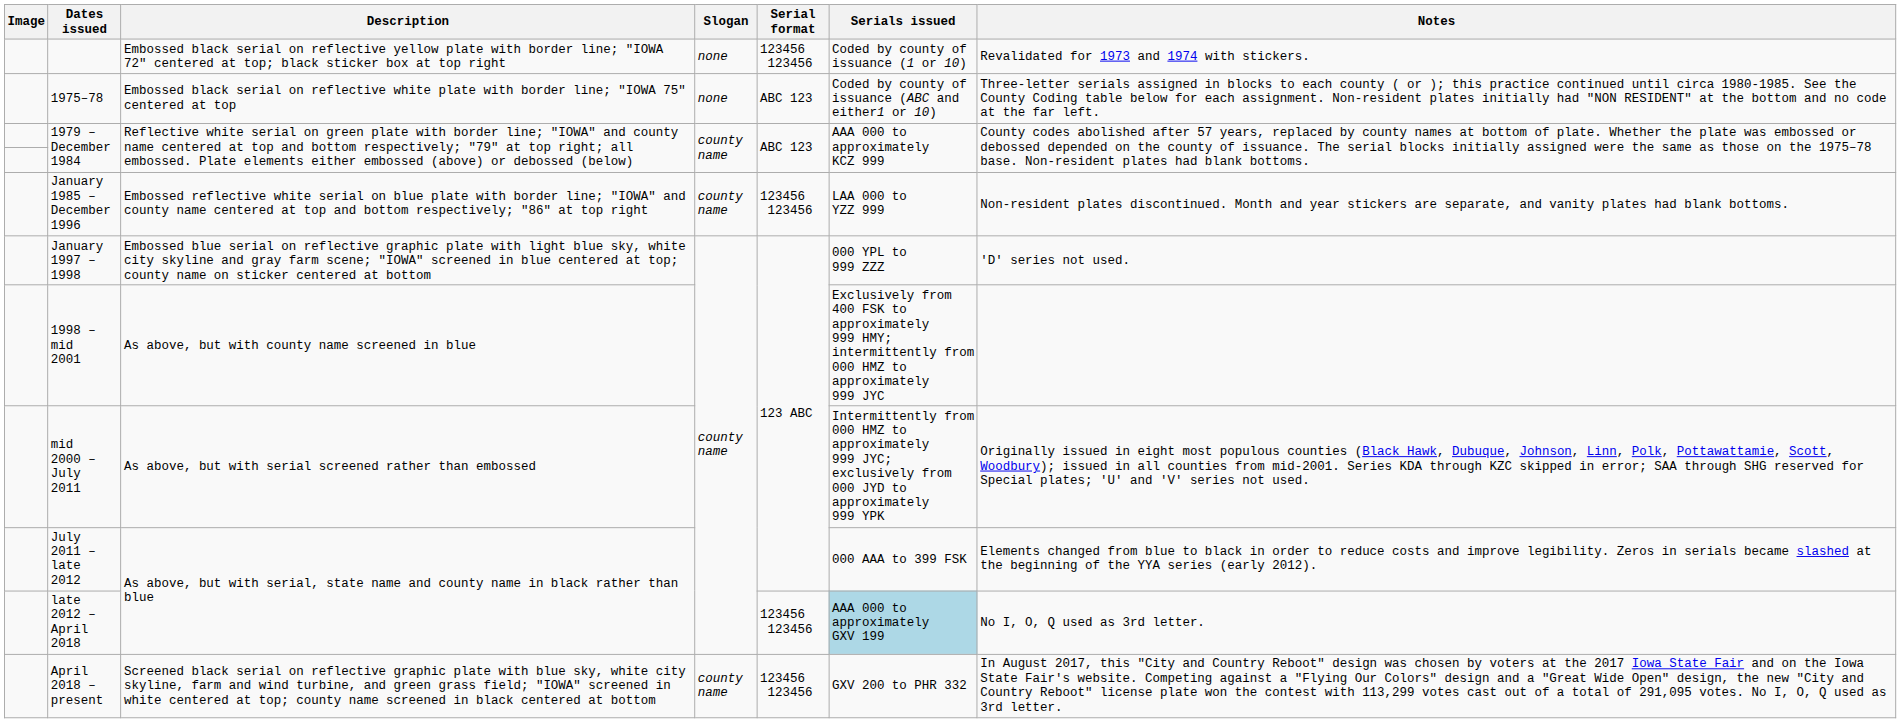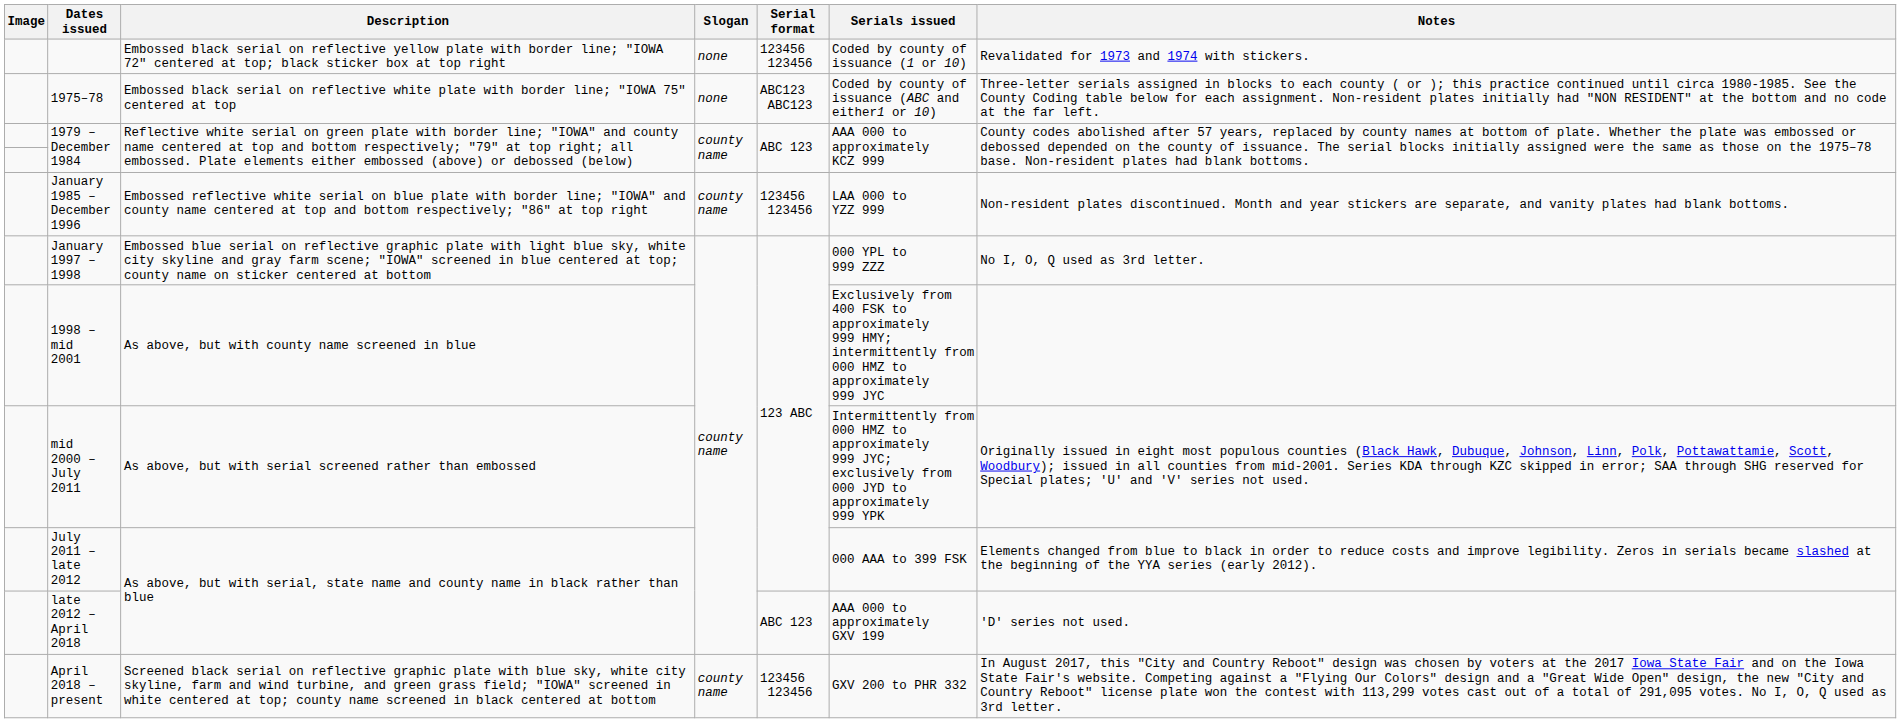 <table class="wikitable">
 <tr>
 <th>Image</th>
 <th style="width:70px;">Dates issued</th>
 <th>Description</th>
 <th>Slogan</th>
 <th>Serial format</th>
 <th style="width:115px;">Serials issued</th>
 <th>Notes</th>
 </tr>
 <tr>
 <td></td>
 <td></td>
 <td>Embossed black serial on reflective yellow plate with border line; "IOWA 72" centered at top; black sticker box at top right</td>
 <td><em>none</em></td>
 <td> 123456<br> 123456</td>
 <td>Coded by county of issuance (<em>1</em> or <em>10</em>)</td>
 <td>Revalidated for <a href='#'>1973</a> and <a href='#'>1974</a> with stickers.</td>
 </tr>
 <tr>
 <td></td>
 <td>1975–78</td>
 <td>Embossed black serial on reflective white plate with border line; "IOWA 75" centered at top</td>
 <td><em>none</em></td>
-<td>ABC 123</td>
+<td> ABC123<br> ABC123</td>
 <td>Coded by county of issuance (<em>ABC</em> and either<em>1</em> or <em>10</em>)</td>
 <td>Three-letter serials assigned in blocks to each county ( or ); this practice continued until circa 1980-1985. See the County Coding table below for each assignment. Non-resident plates initially had "NON RESIDENT" at the bottom and no  code at the far left.</td>
 </tr>
 <tr>
 <td></td>
 <td rowspan="2">1979 – December 1984</td>
 <td rowspan="2">Reflective white serial on green plate with border line; "IOWA" and county name centered at top and bottom respectively; "79" at top right; all embossed. Plate elements either embossed (above) or debossed (below)</td>
 <td rowspan="2"><em>county name</em></td>
 <td rowspan="2">ABC 123</td>
 <td rowspan="2">AAA 000 to approximately KCZ 999</td>
 <td rowspan="2">County codes abolished after 57 years, replaced by county names at bottom of plate. Whether the plate was embossed or debossed depended on the county of issuance. The serial blocks initially assigned were the same as those on the 1975–78 base. Non-resident plates had blank bottoms.</td>
 </tr>
 <tr>
 <td></td>
 </tr>
 <tr>
 <td></td>
 <td>January 1985 – December 1996</td>
 <td>Embossed reflective white serial on blue plate with border line; "IOWA" and county name centered at top and bottom respectively; "86" at top right</td>
 <td><em>county name</em></td>
 <td> 123456<br> 123456</td>
 <td>LAA 000 to<br>YZZ 999</td>
 <td>Non-resident plates discontinued. Month and year stickers are separate, and vanity plates had blank bottoms.</td>
 </tr>
 <tr>
 <td></td>
 <td>January 1997 – 1998</td>
 <td>Embossed blue serial on reflective graphic plate with light blue sky, white city skyline and gray farm scene; "IOWA" screened in blue centered at top; county name on sticker centered at bottom</td>
 <td rowspan="5"><em>county name</em></td>
 <td rowspan="4">123 ABC</td>
 <td>000 YPL to<br>999 ZZZ</td>
-<td>'D' series not used.</td>
+<td>No I, O, Q used as 3rd letter.</td>
 </tr>
 <tr>
 <td></td>
 <td>1998 –<br>mid<br>2001</td>
 <td>As above, but with county name screened in blue</td>
 <td>Exclusively from 400 FSK to approximately 999 HMY; intermittently from 000 HMZ to approximately 999 JYC</td>
 <td></td>
 </tr>
 <tr>
 <td></td>
 <td>mid<br>2000 –<br>July<br>2011</td>
 <td>As above, but with serial screened rather than embossed</td>
 <td>Intermittently from 000 HMZ to approximately 999 JYC;<br>exclusively from 000 JYD to approximately 999 YPK</td>
 <td>Originally issued in eight most populous counties (<a href='#'>Black Hawk</a>, <a href='#'>Dubuque</a>, <a href='#'>Johnson</a>, <a href='#'>Linn</a>, <a href='#'>Polk</a>, <a href='#'>Pottawattamie</a>, <a href='#'>Scott</a>, <a href='#'>Woodbury</a>); issued in all counties from mid-2001. Series KDA through KZC skipped in error; SAA through SHG reserved for Special plates; 'U' and 'V' series not used.</td>
 </tr>
 <tr>
 <td></td>
 <td>July<br>2011 –<br>late<br>2012</td>
 <td rowspan="2">As above, but with serial, state name and county name in black rather than blue</td>
 <td>000 AAA to 399 FSK</td>
 <td>Elements changed from blue to black in order to reduce costs and improve legibility. Zeros in serials became <a href='#'>slashed</a> at the beginning of the YYA series (early 2012).</td>
 </tr>
 <tr>
 <td></td>
 <td>late<br>2012 – April<br>2018</td>
-<td> 123456<br> 123456</td>
-<td style="background: lightblue;">AAA 000 to approximately GXV 199</td>
-<td>No I, O, Q used as 3rd letter.</td>
+<td>ABC 123</td>
+<td>AAA 000 to approximately GXV 199</td>
+<td>'D' series not used.</td>
 </tr>
 <tr>
 <td></td>
 <td>April 2018 – present</td>
 <td>Screened black serial on reflective graphic plate with blue sky, white city skyline, farm and wind turbine, and green grass field; "IOWA" screened in white centered at top; county name screened in black centered at bottom</td>
 <td><em>county name</em></td>
 <td> 123456<br> 123456</td>
 <td>GXV 200 to PHR 332 </td>
 <td>In August 2017, this "City and Country Reboot" design was chosen by voters at the 2017 <a href='#'>Iowa State Fair</a> and on the Iowa State Fair's website.  Competing against a "Flying Our Colors" design and a "Great Wide Open" design, the new "City and Country Reboot" license plate won the contest with 113,299 votes cast out of a total of 291,095 votes. No I, O, Q used as 3rd letter.</td>
 </tr>
 </table>
